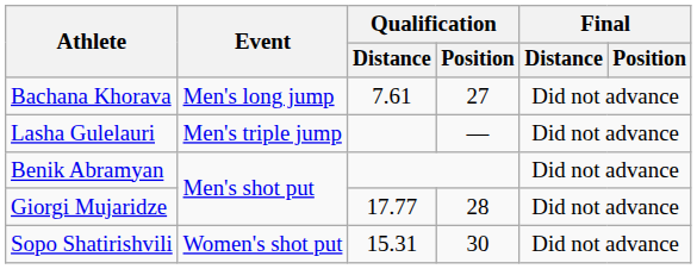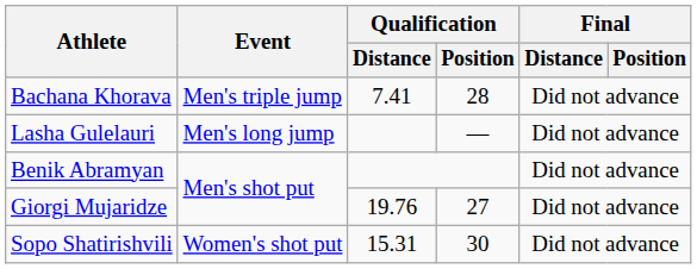 <table class=wikitable style=font-size:90%;>
 <tr>
 <th rowspan=2>Athlete</th>
 <th rowspan=2>Event</th>
 <th colspan=2>Qualification</th>
 <th colspan=2>Final</th>
 </tr>
 <tr style=font-size:95%>
 <th>Distance</th>
 <th>Position</th>
 <th>Distance</th>
 <th>Position</th>
 </tr>
 <tr align=center>
 <td align=left><a href='#'>Bachana Khorava</a></td>
-<td align=left><a href='#'>Men's long jump</a></td>
-<td>7.61</td>
-<td>27</td>
+<td align=left><a href='#'>Men's triple jump</a></td>
+<td>7.41</td>
+<td>28</td>
 <td colspan="2">Did not advance</td>
 </tr>
 <tr align=center>
 <td align=left><a href='#'>Lasha Gulelauri</a></td>
-<td align=left><a href='#'>Men's triple jump</a></td>
+<td align=left><a href='#'>Men's long jump</a></td>
 <td></td>
 <td>—</td>
 <td colspan="2">Did not advance</td>
 </tr>
 <tr align=center>
 <td align=left><a href='#'>Benik Abramyan</a></td>
 <td align=left rowspan=2><a href='#'>Men's shot put</a></td>
 <td colspan="2"></td>
 <td colspan="2">Did not advance</td>
 </tr>
 <tr align=center>
 <td align=left><a href='#'>Giorgi Mujaridze</a></td>
-<td>17.77</td>
-<td>28</td>
+<td>19.76</td>
+<td>27</td>
 <td colspan="2">Did not advance</td>
 </tr>
 <tr align=center>
 <td align=left><a href='#'>Sopo Shatirishvili</a></td>
 <td align=left><a href='#'>Women's shot put</a></td>
 <td>15.31</td>
 <td>30</td>
 <td colspan="2">Did not advance</td>
 </tr>
 </table>
